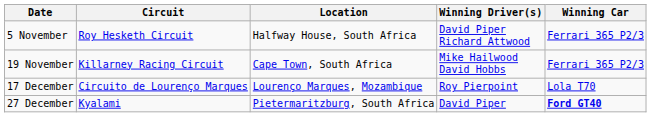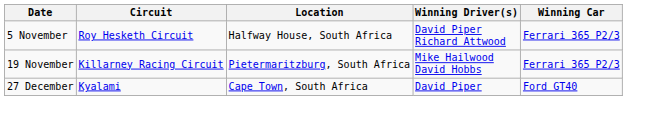 <table class="wikitable" style="font-size:85%">
 <tr>
 <th>Date</th>
 <th>Circuit</th>
 <th>Location</th>
 <th>Winning Driver(s)</th>
 <th>Winning Car</th>
 </tr>
 <tr>
 <td>5 November</td>
 <td><a href='#'>Roy Hesketh Circuit</a></td>
 <td>Halfway House, South Africa</td>
 <td> <a href='#'>David Piper</a><br> <a href='#'>Richard Attwood</a></td>
 <td><a href='#'>Ferrari 365 P2/3</a></td>
 </tr>
 <tr>
 <td>19 November</td>
 <td><a href='#'>Killarney Racing Circuit</a></td>
-<td><a href='#'>Cape Town</a>, South Africa</td>
+<td><a href='#'>Pietermaritzburg</a>, South Africa</td>
 <td> <a href='#'>Mike Hailwood</a><br> <a href='#'>David Hobbs</a></td>
 <td><a href='#'>Ferrari 365 P2/3</a></td>
 </tr>
 <tr>
-<td>17 December</td>
-<td><a href='#'>Circuito de Lourenço Marques</a></td>
-<td><a href='#'>Lourenço Marques</a>, <a href='#'>Mozambique</a></td>
-<td> <a href='#'>Roy Pierpoint</a></td>
-<td><a href='#'>Lola T70</a></td>
-</tr>
-<tr>
 <td>27 December</td>
 <td><a href='#'>Kyalami</a></td>
-<td><a href='#'>Pietermaritzburg</a>, South Africa</td>
+<td><a href='#'>Cape Town</a>, South Africa</td>
 <td> <a href='#'>David Piper</a></td>
-<td><strong><a href='#'>Ford GT40</a></strong></td>
+<td><a href='#'>Ford GT40</a></td>
 </tr>
 </table>
